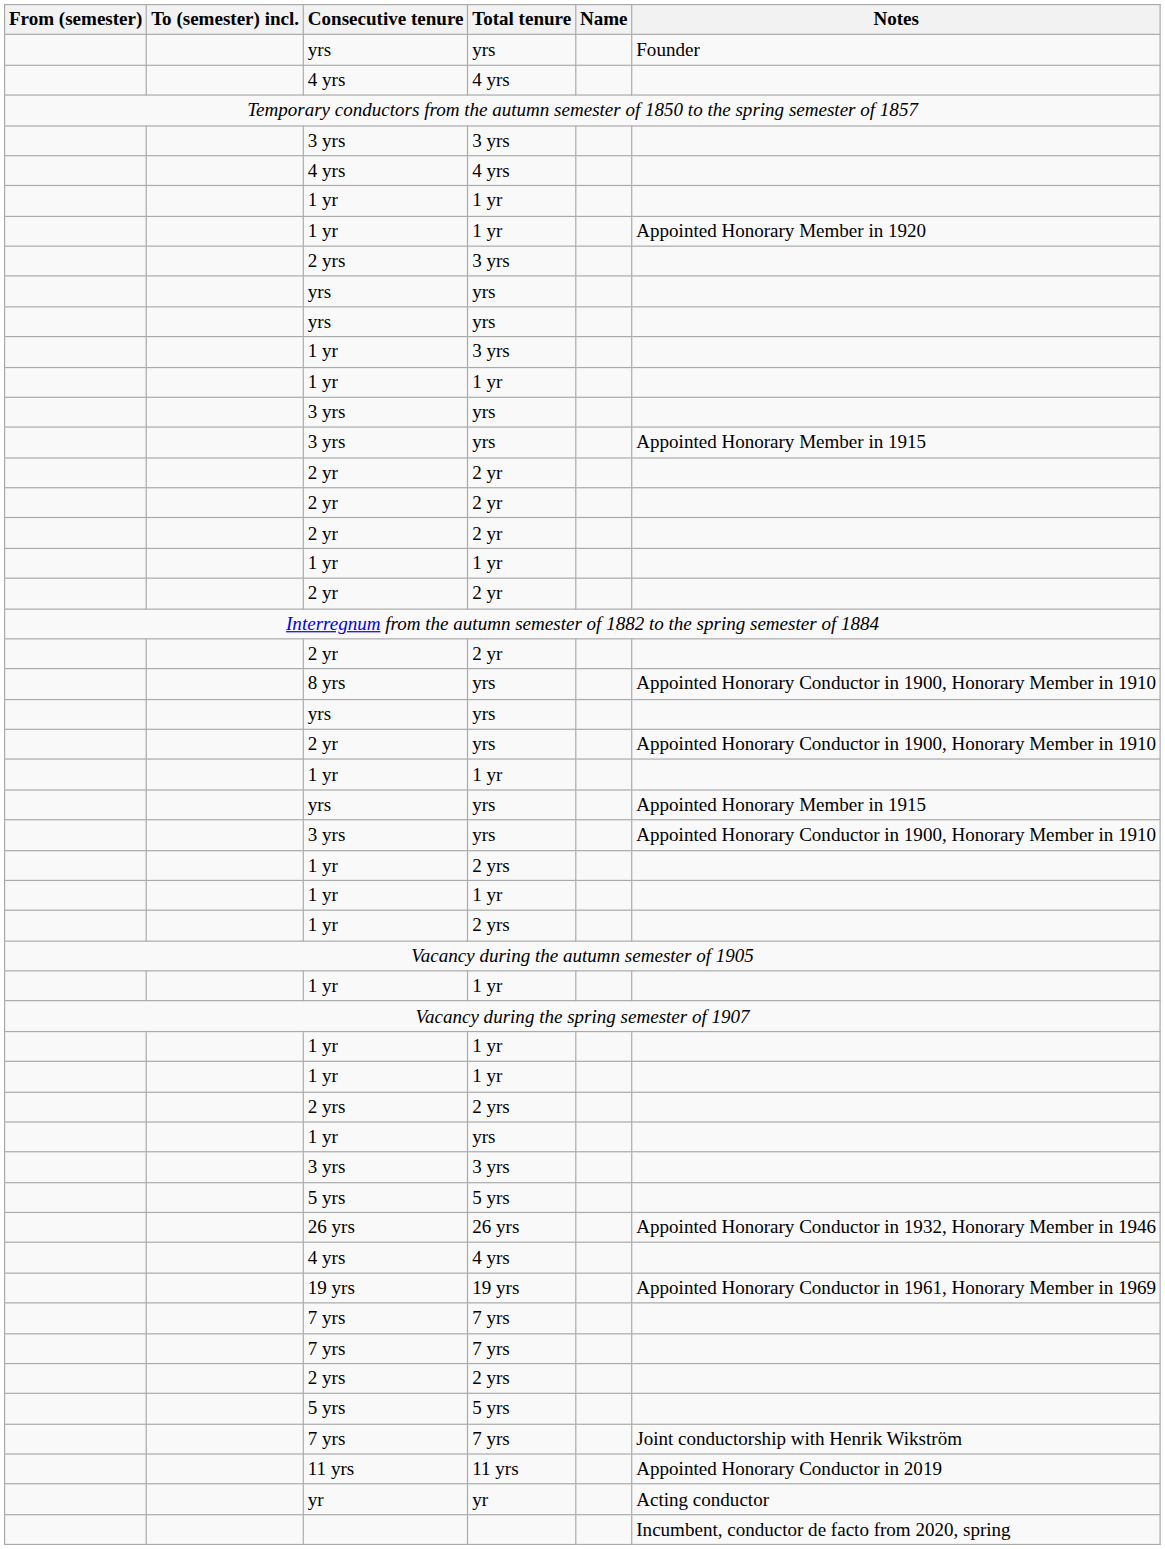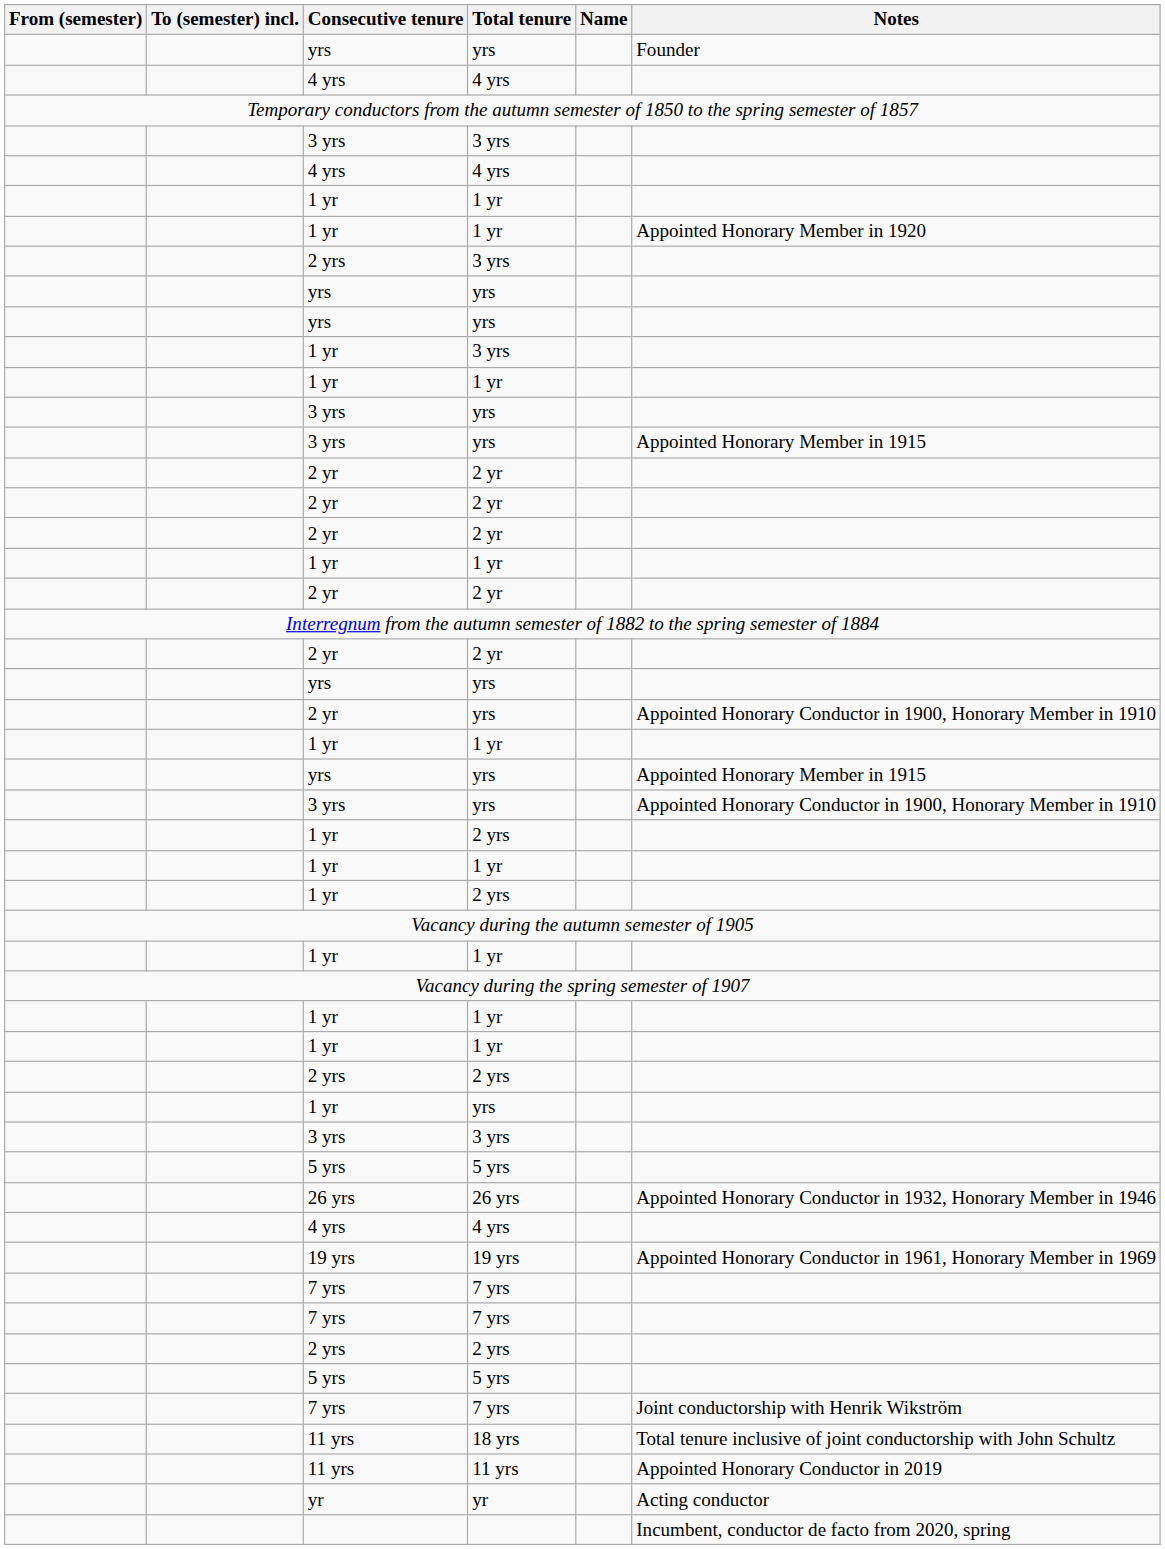 <table class="wikitable sortable collapsible" border="1">
 <tr>
 <th scope="col">From (semester)</th>
 <th scope="col">To (semester) incl.</th>
 <th scope="col" data-sort-type="number">Consecutive tenure</th>
 <th scope="col" data-sort-type="number">Total tenure</th>
 <th scope="col">Name</th>
 <th scope="col" class="unsortable">Notes</th>
 </tr>
 <tr>
 <td></td>
 <td></td>
 <td data-sort-value="8.5"> yrs</td>
 <td data-sort-value="8.5"> yrs</td>
 <td></td>
 <td>Founder</td>
 </tr>
 <tr>
 <td></td>
 <td></td>
 <td>4 yrs</td>
 <td>4 yrs</td>
 <td></td>
 <td></td>
 </tr>
 <tr>
 <td colspan="6" style="text-align: center;"><em>Temporary conductors from the autumn semester of 1850 to the spring semester of 1857</em></td>
 </tr>
 <tr>
 <td></td>
 <td></td>
 <td>3 yrs</td>
 <td>3 yrs</td>
 <td></td>
 <td></td>
 </tr>
 <tr>
 <td></td>
 <td></td>
 <td>4 yrs</td>
 <td>4 yrs</td>
 <td></td>
 <td></td>
 </tr>
 <tr>
 <td></td>
 <td></td>
 <td>1 yr</td>
 <td>1 yr</td>
 <td></td>
 <td></td>
 </tr>
 <tr>
 <td></td>
 <td></td>
 <td>1 yr</td>
 <td>1 yr</td>
 <td></td>
 <td>Appointed Honorary Member in 1920</td>
 </tr>
 <tr>
 <td></td>
 <td></td>
 <td>2 yrs</td>
 <td>3 yrs</td>
 <td></td>
 <td></td>
 </tr>
 <tr>
 <td></td>
 <td></td>
 <td data-sort-value="1.5"> yrs</td>
 <td data-sort-value="1.5"> yrs</td>
 <td></td>
 <td></td>
 </tr>
 <tr>
 <td></td>
 <td></td>
 <td data-sort-value="1.5"> yrs</td>
 <td data-sort-value="4.5"> yrs</td>
 <td></td>
 <td></td>
 </tr>
 <tr>
 <td></td>
 <td></td>
 <td>1 yr</td>
 <td>3 yrs</td>
 <td></td>
 <td></td>
 </tr>
 <tr>
 <td></td>
 <td></td>
 <td>1 yr</td>
 <td>1 yr</td>
 <td></td>
 <td></td>
 </tr>
 <tr>
 <td></td>
 <td></td>
 <td>3 yrs</td>
 <td data-sort-value="4.5"> yrs</td>
 <td></td>
 <td></td>
 </tr>
 <tr>
 <td></td>
 <td></td>
 <td>3 yrs</td>
 <td data-sort-value="6.5"> yrs</td>
 <td></td>
 <td>Appointed Honorary Member in 1915</td>
 </tr>
 <tr>
 <td></td>
 <td></td>
 <td>2 yr</td>
 <td>2 yr</td>
 <td></td>
 <td></td>
 </tr>
 <tr>
 <td></td>
 <td></td>
 <td>2 yr</td>
 <td>2 yr</td>
 <td></td>
 <td></td>
 </tr>
 <tr>
 <td></td>
 <td></td>
 <td>2 yr</td>
 <td>2 yr</td>
 <td></td>
 <td></td>
 </tr>
 <tr>
 <td></td>
 <td></td>
 <td>1 yr</td>
 <td>1 yr</td>
 <td></td>
 <td></td>
 </tr>
 <tr>
 <td></td>
 <td></td>
 <td>2 yr</td>
 <td>2 yr</td>
 <td></td>
 <td></td>
 </tr>
 <tr>
 <td colspan="6" style="text-align: center;"><em><a href='#'>Interregnum</a> from the autumn semester of 1882 to the spring semester of 1884</em></td>
 </tr>
 <tr>
 <td></td>
 <td></td>
 <td>2 yr</td>
 <td>2 yr</td>
 <td></td>
 <td></td>
-</tr>
-<tr>
-<td></td>
-<td></td>
-<td>8 yrs</td>
-<td data-sort-value="11.5"> yrs</td>
-<td></td>
-<td>Appointed Honorary Conductor in 1900, Honorary Member in 1910</td>
 </tr>
 <tr>
 <td></td>
 <td></td>
 <td data-sort-value="1.5"> yrs</td>
 <td data-sort-value="2.5"> yrs</td>
 <td></td>
 <td></td>
 </tr>
 <tr>
 <td></td>
 <td></td>
 <td>2 yr</td>
 <td data-sort-value="11.5"> yrs</td>
 <td></td>
 <td>Appointed Honorary Conductor in 1900, Honorary Member in 1910</td>
 </tr>
 <tr>
 <td></td>
 <td></td>
 <td>1 yr</td>
 <td>1 yr</td>
 <td></td>
 <td></td>
 </tr>
 <tr>
 <td></td>
 <td></td>
 <td data-sort-value="3.5"> yrs</td>
 <td data-sort-value="6.5"> yrs</td>
 <td></td>
 <td>Appointed Honorary Member in 1915</td>
 </tr>
 <tr>
 <td></td>
 <td></td>
 <td>3 yrs</td>
 <td data-sort-value="11.5"> yrs</td>
 <td></td>
 <td>Appointed Honorary Conductor in 1900, Honorary Member in 1910</td>
 </tr>
 <tr>
 <td></td>
 <td></td>
 <td>1 yr</td>
 <td>2 yrs</td>
 <td></td>
 <td></td>
 </tr>
 <tr>
 <td></td>
 <td></td>
 <td>1 yr</td>
 <td>1 yr</td>
 <td></td>
 <td></td>
 </tr>
 <tr>
 <td></td>
 <td></td>
 <td>1 yr</td>
 <td>2 yrs</td>
 <td></td>
 <td></td>
 </tr>
 <tr>
 <td colspan="6" style="text-align: center;"><em>Vacancy during the autumn semester of 1905</em></td>
 </tr>
 <tr>
 <td></td>
 <td></td>
 <td>1 yr</td>
 <td>1 yr</td>
 <td></td>
 <td></td>
 </tr>
 <tr>
 <td colspan="6" style="text-align: center;"><em>Vacancy during the spring semester of 1907</em></td>
 </tr>
 <tr>
 <td></td>
 <td></td>
 <td>1 yr</td>
 <td>1 yr</td>
 <td></td>
 <td></td>
 </tr>
 <tr>
 <td></td>
 <td></td>
 <td>1 yr</td>
 <td>1 yr</td>
 <td></td>
 <td></td>
 </tr>
 <tr>
 <td></td>
 <td></td>
 <td>2 yrs</td>
 <td>2 yrs</td>
 <td></td>
 <td></td>
 </tr>
 <tr>
 <td></td>
 <td></td>
 <td>1 yr</td>
 <td data-sort-value="2.5"> yrs</td>
 <td></td>
 <td></td>
 </tr>
 <tr>
 <td></td>
 <td></td>
 <td>3 yrs</td>
 <td>3 yrs</td>
 <td></td>
 <td></td>
 </tr>
 <tr>
 <td></td>
 <td></td>
 <td>5 yrs</td>
 <td>5 yrs</td>
 <td></td>
 <td></td>
 </tr>
 <tr>
 <td></td>
 <td></td>
 <td>26 yrs</td>
 <td>26 yrs</td>
 <td></td>
 <td>Appointed Honorary Conductor in 1932, Honorary Member in 1946</td>
 </tr>
 <tr>
 <td></td>
 <td></td>
 <td>4 yrs</td>
 <td>4 yrs</td>
 <td></td>
 <td></td>
 </tr>
 <tr>
 <td></td>
 <td></td>
 <td>19 yrs</td>
 <td>19 yrs</td>
 <td></td>
 <td>Appointed Honorary Conductor in 1961, Honorary Member in 1969</td>
 </tr>
 <tr>
 <td></td>
 <td></td>
 <td>7 yrs</td>
 <td>7 yrs</td>
 <td></td>
 <td></td>
 </tr>
 <tr>
 <td></td>
 <td></td>
 <td>7 yrs</td>
 <td>7 yrs</td>
 <td></td>
 <td></td>
 </tr>
 <tr>
 <td></td>
 <td></td>
 <td>2 yrs</td>
 <td>2 yrs</td>
 <td></td>
 <td></td>
 </tr>
 <tr>
 <td></td>
 <td></td>
 <td>5 yrs</td>
 <td>5 yrs</td>
 <td></td>
 <td></td>
 </tr>
 <tr>
 <td></td>
 <td></td>
 <td>7 yrs</td>
 <td>7 yrs</td>
 <td></td>
 <td>Joint conductorship with Henrik Wikström</td>
 </tr>
 <tr>
 <td></td>
 <td></td>
 <td>11 yrs</td>
+<td>18 yrs</td>
+<td></td>
+<td>Total tenure inclusive of joint conductorship with John Schultz</td>
+</tr>
+<tr>
+<td></td>
+<td></td>
+<td>11 yrs</td>
 <td>11 yrs</td>
 <td></td>
 <td>Appointed Honorary Conductor in 2019</td>
 </tr>
 <tr>
 <td></td>
 <td></td>
 <td data-sort-value="0.5"> yr</td>
 <td data-sort-value="0.5"> yr</td>
 <td></td>
 <td>Acting conductor</td>
 </tr>
 <tr>
 <td></td>
 <td></td>
 <td></td>
 <td></td>
 <td></td>
 <td>Incumbent, conductor de facto from 2020, spring</td>
 </tr>
 </table>
